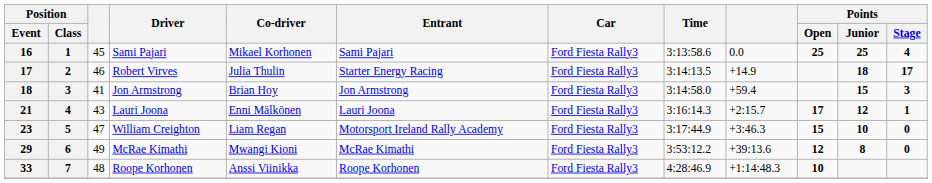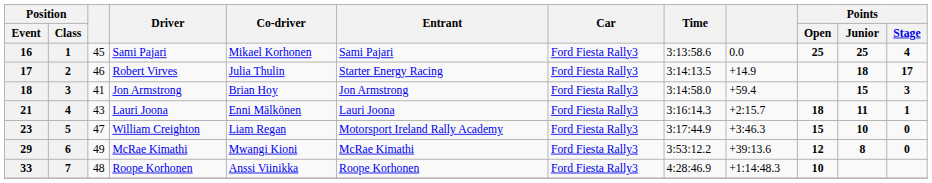 <table class="wikitable" width=85% style="font-size: 85%;">
 <tr>
 <th colspan="2">Position</th>
 <th rowspan="2"></th>
 <th rowspan="2">Driver</th>
 <th rowspan="2">Co-driver</th>
 <th rowspan="2">Entrant</th>
 <th rowspan="2">Car</th>
 <th rowspan="2">Time</th>
 <th rowspan="2"></th>
 <th colspan="3">Points</th>
 </tr>
 <tr>
 <th>Event</th>
 <th>Class</th>
 <th>Open</th>
 <th>Junior</th>
 <th><a href='#'>Stage</a></th>
 </tr>
 <tr>
 <th>16</th>
 <th>1</th>
 <td align="center">45</td>
 <td><a href='#'>Sami Pajari</a></td>
 <td><a href='#'>Mikael Korhonen</a></td>
 <td><a href='#'>Sami Pajari</a></td>
 <td><a href='#'>Ford Fiesta Rally3</a></td>
 <td>3:13:58.6</td>
 <td>0.0</td>
 <td align="center"><strong>25</strong></td>
 <td align="center"><strong>25</strong></td>
 <td align="center"><strong>4</strong></td>
 </tr>
 <tr>
 <th>17</th>
 <th>2</th>
 <td align="center">46</td>
 <td><a href='#'>Robert Virves</a></td>
 <td><a href='#'>Julia Thulin</a></td>
 <td><a href='#'>Starter Energy Racing</a></td>
 <td><a href='#'>Ford Fiesta Rally3</a></td>
 <td>3:14:13.5</td>
 <td>+14.9</td>
 <td></td>
 <td align="center"><strong>18</strong></td>
 <td align="center"><strong>17</strong></td>
 </tr>
 <tr>
 <th>18</th>
 <th>3</th>
 <td align="center">41</td>
 <td><a href='#'>Jon Armstrong</a></td>
 <td><a href='#'>Brian Hoy</a></td>
 <td><a href='#'>Jon Armstrong</a></td>
 <td><a href='#'>Ford Fiesta Rally3</a></td>
 <td>3:14:58.0</td>
 <td>+59.4</td>
 <td></td>
 <td align="center"><strong>15</strong></td>
 <td align="center"><strong>3</strong></td>
 </tr>
 <tr>
 <th>21</th>
 <th>4</th>
 <td align="center">43</td>
 <td><a href='#'>Lauri Joona</a></td>
 <td><a href='#'>Enni Mälkönen</a></td>
 <td><a href='#'>Lauri Joona</a></td>
 <td><a href='#'>Ford Fiesta Rally3</a></td>
 <td>3:16:14.3</td>
 <td>+2:15.7</td>
-<td align="center"><strong>17</strong></td>
-<td align="center"><strong>12</strong></td>
+<td align="center"><strong>18</strong></td>
+<td align="center"><strong>11</strong></td>
 <td align="center"><strong>1</strong></td>
 </tr>
 <tr>
 <th>23</th>
 <th>5</th>
 <td align="center">47</td>
 <td><a href='#'>William Creighton</a></td>
 <td><a href='#'>Liam Regan</a></td>
 <td><a href='#'>Motorsport Ireland Rally Academy</a></td>
 <td><a href='#'>Ford Fiesta Rally3</a></td>
 <td>3:17:44.9</td>
 <td>+3:46.3</td>
 <td align="center"><strong>15</strong></td>
 <td align="center"><strong>10</strong></td>
 <td align="center"><strong>0</strong></td>
 </tr>
 <tr>
 <th>29</th>
 <th>6</th>
 <td align="center">49</td>
 <td><a href='#'>McRae Kimathi</a></td>
 <td><a href='#'>Mwangi Kioni</a></td>
 <td><a href='#'>McRae Kimathi</a></td>
 <td><a href='#'>Ford Fiesta Rally3</a></td>
 <td>3:53:12.2</td>
 <td>+39:13.6</td>
 <td align="center"><strong>12</strong></td>
 <td align="center"><strong>8</strong></td>
 <td align="center"><strong>0</strong></td>
 </tr>
 <tr>
 <th>33</th>
 <th>7</th>
 <td align="center">48</td>
 <td><a href='#'>Roope Korhonen</a></td>
 <td><a href='#'>Anssi Viinikka</a></td>
 <td><a href='#'>Roope Korhonen</a></td>
 <td><a href='#'>Ford Fiesta Rally3</a></td>
 <td>4:28:46.9</td>
 <td>+1:14:48.3</td>
 <td align="center"><strong>10</strong></td>
 <td></td>
 <td></td>
 </tr>
 <tr>
 </tr>
 </table>
